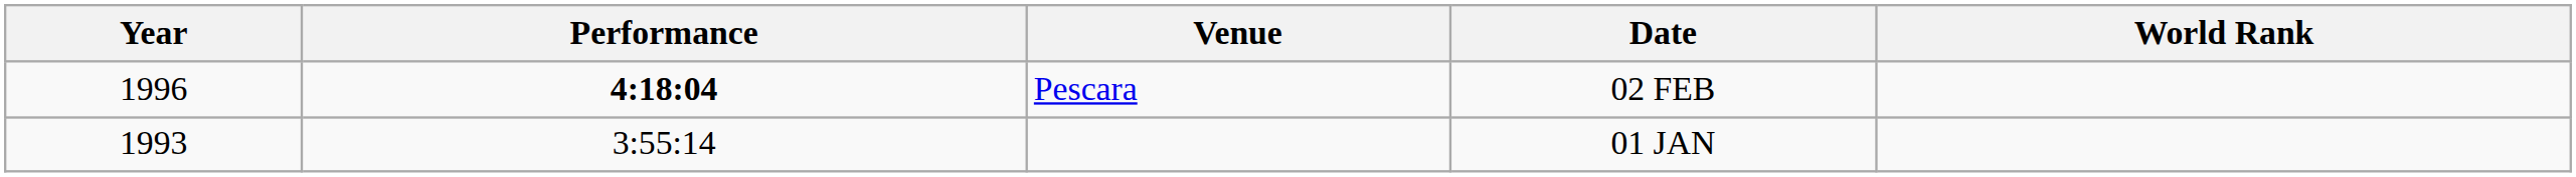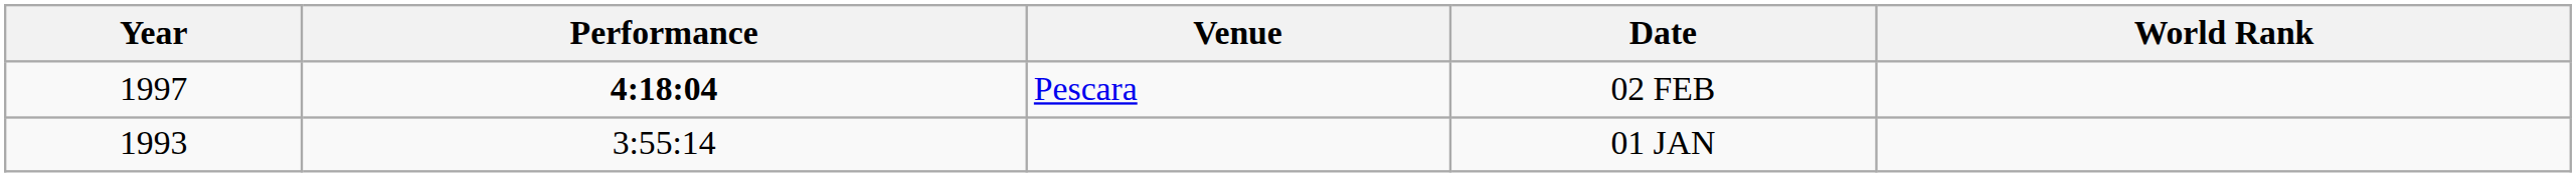 <table class="wikitable" width=55% style="font-size:90%; text-align:center;">
 <tr>
 <th>Year</th>
 <th>Performance</th>
 <th>Venue</th>
 <th>Date</th>
 <th>World Rank</th>
 </tr>
 <tr>
-<td>1996</td>
+<td>1997</td>
 <td><strong>4:18:04</strong></td>
 <td align=left> <a href='#'>Pescara</a></td>
 <td>02 FEB</td>
 <td></td>
 </tr>
 <tr>
 <td>1993</td>
 <td>3:55:14</td>
 <td></td>
 <td>01 JAN</td>
 <td></td>
 </tr>
 </table>
